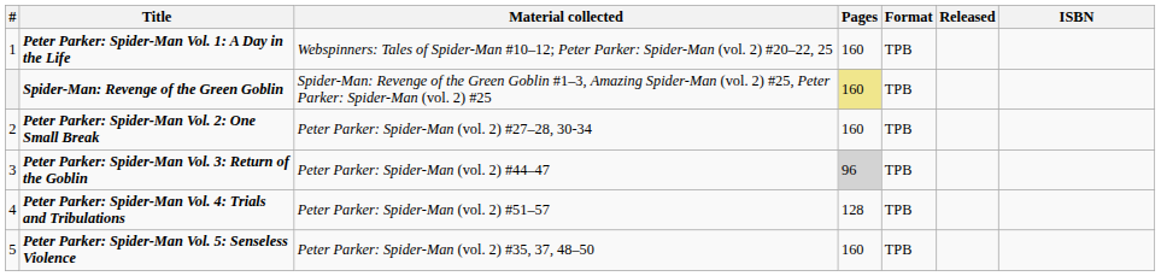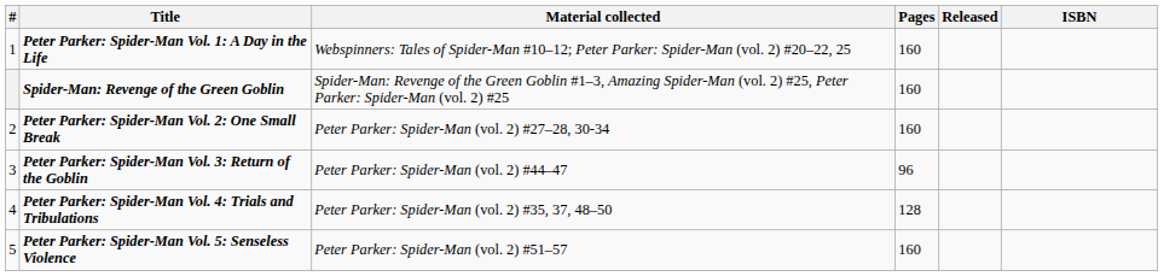 <table class="wikitable sortable" width=98%>
 <tr>
 <th>#</th>
 <th>Title</th>
 <th>Material collected</th>
 <th>Pages</th>
-<th class="unsortable">Format</th>
 <th>Released</th>
 <th class="unsortable" style="width: 10em;">ISBN</th>
 </tr>
 <tr>
 <td>1</td>
 <td><strong><em>Peter Parker: Spider-Man Vol. 1: A Day in the Life</em></strong></td>
 <td><em>Webspinners: Tales of Spider-Man</em> #10–12; <em>Peter Parker: Spider-Man</em> (vol. 2) #20–22, 25</td>
 <td>160</td>
-<td>TPB</td>
 <td></td>
 <td></td>
 </tr>
 <tr>
 <th style="background-color: light grey;"></th>
 <td><strong><em>Spider-Man: Revenge of the Green Goblin</em></strong></td>
 <td><em>Spider-Man: Revenge of the Green Goblin</em> #1–3, <em>Amazing Spider-Man</em> (vol. 2) #25, <em>Peter Parker: Spider-Man</em> (vol. 2) #25</td>
-<td style="background: khaki;">160</td>
-<td>TPB</td>
+<td>160</td>
 <td></td>
 <td></td>
 </tr>
 <tr>
 <td>2</td>
 <td><strong><em>Peter Parker: Spider-Man Vol. 2: One Small Break</em></strong></td>
 <td><em>Peter Parker: Spider-Man</em> (vol. 2) #27–28, 30-34</td>
 <td>160</td>
-<td>TPB</td>
 <td></td>
 <td></td>
 </tr>
 <tr>
 <td>3</td>
 <td><strong><em>Peter Parker: Spider-Man Vol. 3: Return of the Goblin</em></strong></td>
 <td><em>Peter Parker: Spider-Man</em> (vol. 2) #44–47</td>
-<td style="background: lightgrey;">96</td>
-<td>TPB</td>
+<td>96</td>
 <td></td>
 <td></td>
 </tr>
 <tr>
 <td>4</td>
 <td><strong><em>Peter Parker: Spider-Man Vol. 4: Trials and Tribulations</em></strong></td>
-<td><em>Peter Parker: Spider-Man</em> (vol. 2) #51–57</td>
+<td><em>Peter Parker: Spider-Man</em> (vol. 2) #35, 37, 48–50</td>
 <td>128</td>
-<td>TPB</td>
 <td></td>
 <td></td>
 </tr>
 <tr>
 <td>5</td>
 <td><strong><em>Peter Parker: Spider-Man Vol. 5: Senseless Violence</em></strong></td>
-<td><em>Peter Parker: Spider-Man</em> (vol. 2) #35, 37, 48–50</td>
+<td><em>Peter Parker: Spider-Man</em> (vol. 2) #51–57</td>
 <td>160</td>
-<td>TPB</td>
 <td></td>
 <td></td>
 </tr>
 </table>
